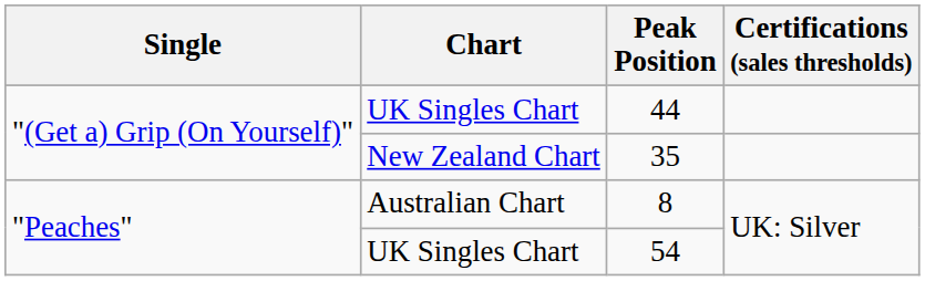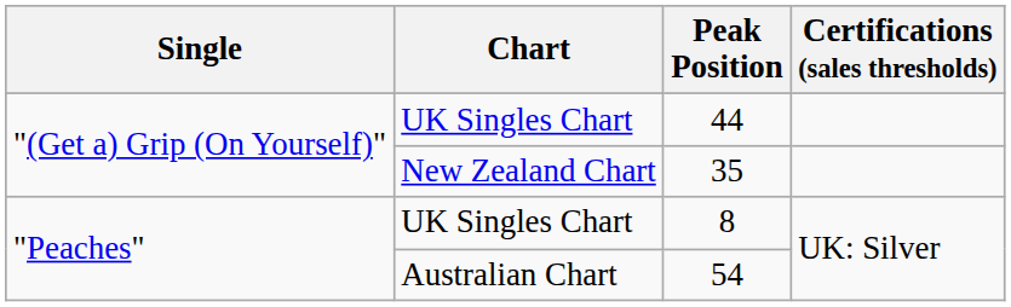 <table class="wikitable">
 <tr>
 <th>Single</th>
 <th>Chart</th>
 <th>Peak<br>Position</th>
 <th>Certifications<br><small>(sales thresholds)</small></th>
 </tr>
 <tr>
 <td rowspan="2">"<a href='#'>(Get a) Grip (On Yourself)</a>"</td>
 <td><a href='#'>UK Singles Chart</a></td>
 <td style="text-align:center">44</td>
 <td></td>
 </tr>
 <tr>
 <td><a href='#'>New Zealand Chart</a></td>
 <td style="text-align:center;">35</td>
 <td></td>
 </tr>
 <tr>
 <td rowspan="2">"<a href='#'>Peaches</a>"</td>
-<td>Australian Chart</td>
+<td>UK Singles Chart</td>
 <td style="text-align:center;">8</td>
 <td rowspan="2">UK: Silver</td>
 </tr>
 <tr>
-<td>UK Singles Chart</td>
+<td>Australian Chart</td>
 <td style="text-align:center">54</td>
 </tr>
 </table>
